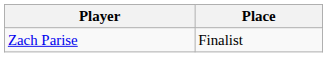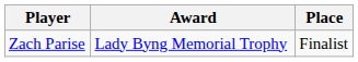 <table class="wikitable" style="width:55%;">
 <tr>
 <th>Player</th>
+<th>Award</th>
 <th>Place</th>
 </tr>
 <tr>
 <td><a href='#'>Zach Parise</a></td>
+<td><a href='#'>Lady Byng Memorial Trophy</a></td>
 <td>Finalist</td>
 </tr>
 </table>
